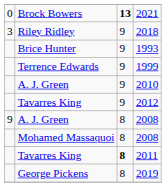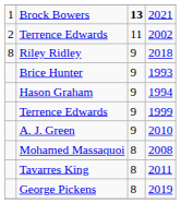 <table class="wikitable">
 <tr>
 </tr>
 <tr>
-<td>0</td>
+<td>1</td>
 <td><a href='#'>Brock Bowers</a></td>
 <td><strong>13</strong></td>
 <td><a href='#'>2021</a></td>
 </tr>
 <tr>
-<td>3</td>
+<td>2</td>
+<td><a href='#'>Terrence Edwards</a></td>
+<td>11</td>
+<td><a href='#'>2002</a></td>
+</tr>
+<tr>
+<td>8</td>
 <td><a href='#'>Riley Ridley</a></td>
 <td>9</td>
 <td><a href='#'>2018</a></td>
 </tr>
 <tr>
 <td></td>
 <td><a href='#'>Brice Hunter</a></td>
 <td>9</td>
 <td><a href='#'>1993</a></td>
+</tr>
+<tr>
+<td></td>
+<td><a href='#'>Hason Graham</a></td>
+<td>9</td>
+<td><a href='#'>1994</a></td>
 </tr>
 <tr>
 <td></td>
 <td><a href='#'>Terrence Edwards</a></td>
 <td>9</td>
 <td><a href='#'>1999</a></td>
 </tr>
 <tr>
 <td></td>
 <td><a href='#'>A. J. Green</a></td>
 <td>9</td>
 <td><a href='#'>2010</a></td>
 </tr>
 <tr>
 <td></td>
-<td><a href='#'>Tavarres King</a></td>
-<td>9</td>
-<td><a href='#'>2012</a></td>
-</tr>
-<tr>
-<td>9</td>
-<td><a href='#'>A. J. Green</a></td>
-<td>8</td>
-<td><a href='#'>2008</a></td>
-</tr>
-<tr>
-<td></td>
 <td><a href='#'>Mohamed Massaquoi</a></td>
 <td>8</td>
 <td><a href='#'>2008</a></td>
 </tr>
 <tr>
 <td></td>
 <td><a href='#'>Tavarres King</a></td>
-<td><strong>8</strong></td>
+<td>8</td>
 <td><a href='#'>2011</a></td>
 </tr>
 <tr>
 <td></td>
 <td><a href='#'>George Pickens</a></td>
 <td>8</td>
 <td><a href='#'>2019</a></td>
 </tr>
 <tr>
 </tr>
 </table>
